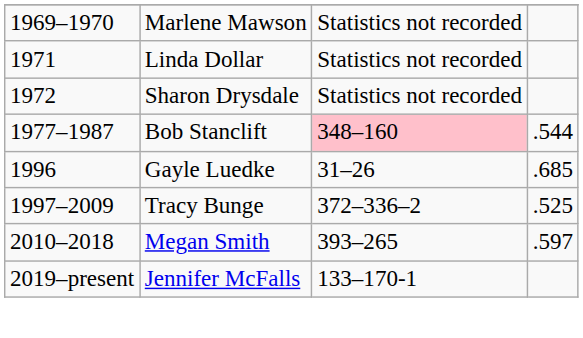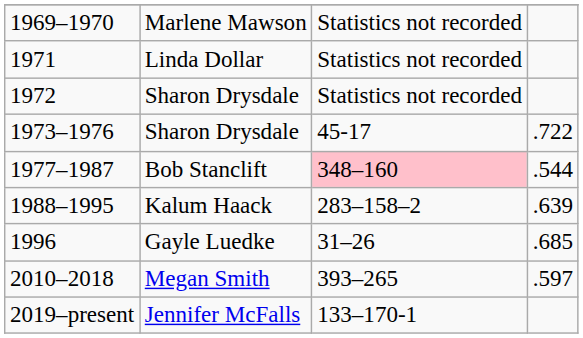 <table class="wikitable">
 <tr style="text-align:center;">
 </tr>
 <tr>
 <td>1969–1970</td>
 <td>Marlene Mawson</td>
 <td>Statistics not recorded</td>
 <td></td>
 </tr>
 <tr>
 <td>1971</td>
 <td>Linda Dollar</td>
 <td>Statistics not recorded</td>
 <td></td>
 </tr>
 <tr>
 <td>1972</td>
 <td>Sharon Drysdale</td>
 <td>Statistics not recorded</td>
 <td></td>
 </tr>
 <tr>
+<td>1973–1976</td>
+<td>Sharon Drysdale</td>
+<td>45-17</td>
+<td>.722</td>
+</tr>
+<tr>
 <td>1977–1987</td>
 <td>Bob Stanclift</td>
 <td style="background: pink;">348–160</td>
 <td>.544</td>
 </tr>
 <tr>
+<td>1988–1995</td>
+<td>Kalum Haack</td>
+<td>283–158–2</td>
+<td>.639</td>
+</tr>
+<tr>
 <td>1996</td>
 <td>Gayle Luedke</td>
 <td>31–26</td>
 <td>.685</td>
-</tr>
-<tr>
-<td>1997–2009</td>
-<td>Tracy Bunge</td>
-<td>372–336–2</td>
-<td>.525</td>
 </tr>
 <tr>
 <td>2010–2018</td>
 <td><a href='#'>Megan Smith</a></td>
 <td>393–265</td>
 <td>.597</td>
 </tr>
 <tr>
 <td>2019–present</td>
 <td><a href='#'>Jennifer McFalls</a></td>
 <td>133–170-1</td>
 <td>  </td>
 </tr>
 </table>
